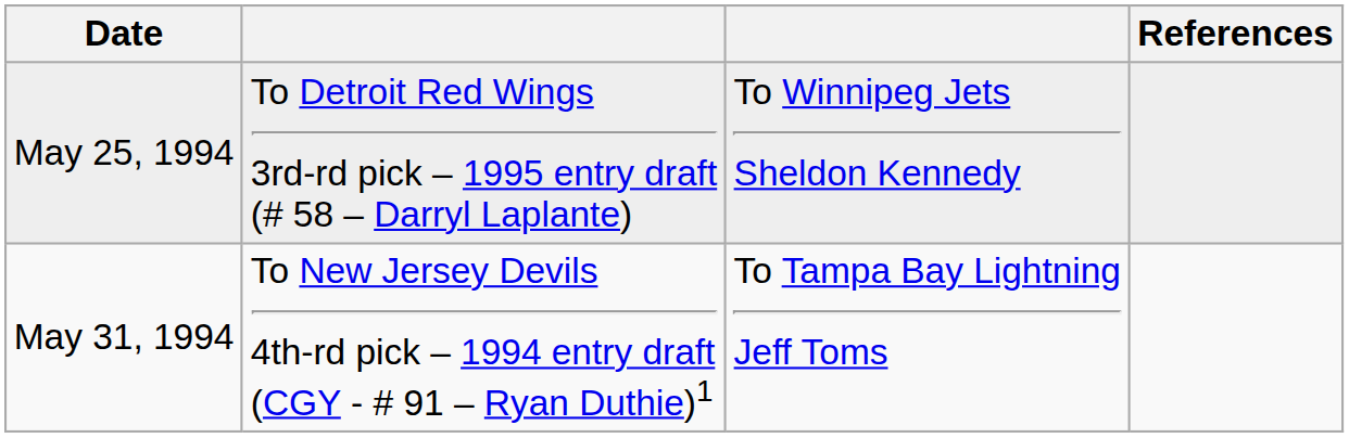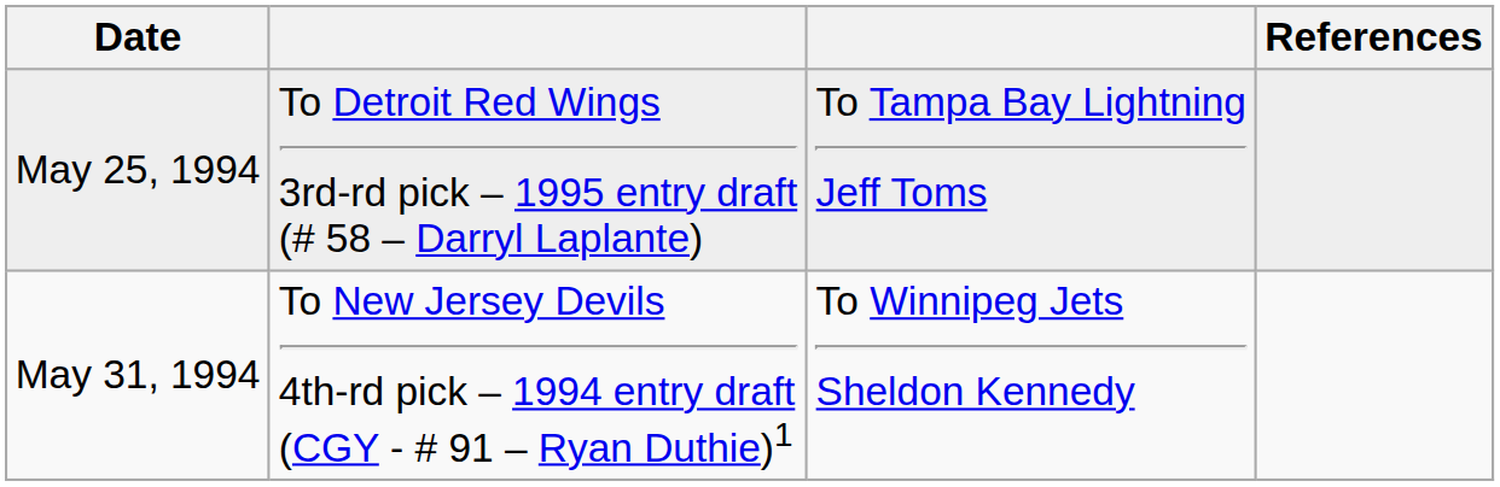 <table class="wikitable">
 <tr>
 <th>Date</th>
 <th></th>
 <th></th>
 <th>References</th>
 </tr>
 <tr bgcolor="#eeeeee">
 <td>May 25, 1994</td>
 <td valign="top">To <a href='#'>Detroit Red Wings</a><hr>3rd-rd pick – <a href='#'>1995 entry draft</a><br>(# 58 – <a href='#'>Darryl Laplante</a>)</td>
-<td valign="top">To <a href='#'>Winnipeg Jets</a><hr><a href='#'>Sheldon Kennedy</a></td>
+<td valign="top">To <a href='#'>Tampa Bay Lightning</a><hr><a href='#'>Jeff Toms</a></td>
 <td></td>
 </tr>
 <tr>
 <td>May 31, 1994</td>
 <td valign="top">To <a href='#'>New Jersey Devils</a><hr>4th-rd pick – <a href='#'>1994 entry draft</a><br>(<a href='#'>CGY</a> - # 91 – <a href='#'>Ryan Duthie</a>)<sup>1</sup></td>
-<td valign="top">To <a href='#'>Tampa Bay Lightning</a><hr><a href='#'>Jeff Toms</a></td>
+<td valign="top">To <a href='#'>Winnipeg Jets</a><hr><a href='#'>Sheldon Kennedy</a></td>
 <td></td>
 </tr>
 </table>
